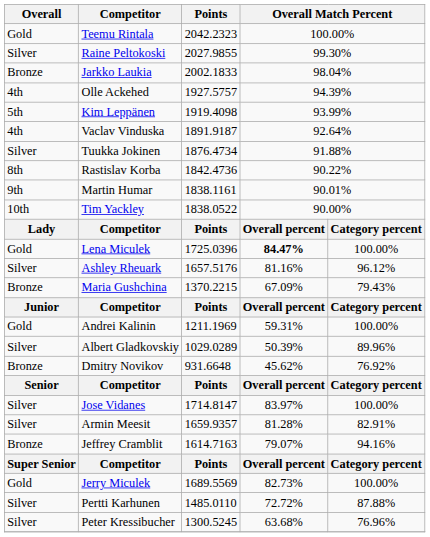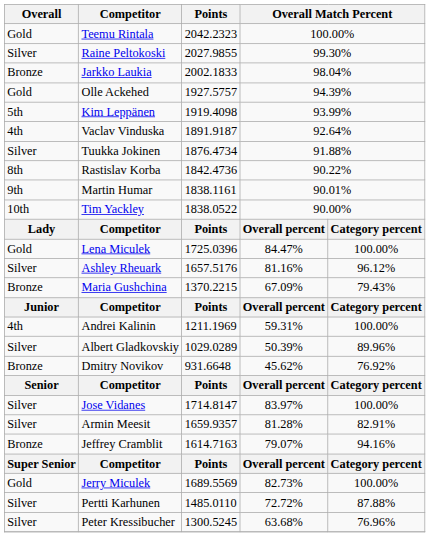 <table class="wikitable sortable" style="text-align: left;">
 <tr>
 <th>Overall</th>
 <th>Competitor</th>
 <th>Points</th>
 <th colspan="2">Overall Match Percent</th>
 </tr>
 <tr>
 <td> Gold</td>
 <td> <a href='#'>Teemu Rintala</a></td>
 <td>2042.2323</td>
 <td colspan="2" style="text-align: center;">100.00%</td>
 </tr>
 <tr>
 <td> Silver</td>
 <td> <a href='#'>Raine Peltokoski</a></td>
 <td>2027.9855</td>
 <td colspan="2" style="text-align: center;">99.30%</td>
 </tr>
 <tr>
 <td> Bronze</td>
 <td> <a href='#'>Jarkko Laukia</a></td>
 <td>2002.1833</td>
 <td colspan="2" style="text-align: center;">98.04%</td>
 </tr>
 <tr>
-<td>4th</td>
+<td> Gold</td>
 <td> Olle Ackehed</td>
 <td>1927.5757</td>
 <td colspan="2" style="text-align: center;">94.39%</td>
 </tr>
 <tr>
 <td>5th</td>
 <td> <a href='#'>Kim Leppänen</a></td>
 <td>1919.4098</td>
 <td colspan="2" style="text-align: center;">93.99%</td>
 </tr>
 <tr>
 <td>4th</td>
 <td> Vaclav Vinduska</td>
 <td>1891.9187</td>
 <td colspan="2" style="text-align: center;">92.64%</td>
 </tr>
 <tr>
 <td> Silver</td>
 <td> Tuukka Jokinen</td>
 <td>1876.4734</td>
 <td colspan="2" style="text-align: center;">91.88%</td>
 </tr>
 <tr>
 <td>8th</td>
 <td> Rastislav Korba</td>
 <td>1842.4736</td>
 <td colspan="2" style="text-align: center;">90.22%</td>
 </tr>
 <tr>
 <td>9th</td>
 <td> Martin Humar</td>
 <td>1838.1161</td>
 <td colspan="2" style="text-align: center;">90.01%</td>
 </tr>
 <tr>
 <td>10th</td>
 <td> <a href='#'>Tim Yackley</a></td>
 <td>1838.0522</td>
 <td colspan="2" style="text-align: center;">90.00%</td>
 </tr>
 <tr>
 <th>Lady</th>
 <th>Competitor</th>
 <th>Points</th>
 <th>Overall percent</th>
 <th>Category percent</th>
 </tr>
 <tr>
 <td> Gold</td>
 <td> <a href='#'>Lena Miculek</a></td>
 <td>1725.0396</td>
-<td style="text-align: center;"><strong>84.47%</strong></td>
+<td style="text-align: center;">84.47%</td>
 <td style="text-align: center;">100.00%</td>
 </tr>
 <tr>
 <td> Silver</td>
 <td> <a href='#'>Ashley Rheuark</a></td>
 <td>1657.5176</td>
 <td style="text-align: center;">81.16%</td>
 <td style="text-align: center;">96.12%</td>
 </tr>
 <tr>
 <td> Bronze</td>
 <td> <a href='#'>Maria Gushchina</a></td>
 <td>1370.2215</td>
 <td style="text-align: center;">67.09%</td>
 <td style="text-align: center;">79.43%</td>
 </tr>
 <tr>
 <th>Junior</th>
 <th>Competitor</th>
 <th>Points</th>
 <th>Overall percent</th>
 <th>Category percent</th>
 </tr>
 <tr>
-<td> Gold</td>
+<td>4th</td>
 <td> Andrei Kalinin</td>
 <td>1211.1969</td>
 <td style="text-align: center;">59.31%</td>
 <td style="text-align: center;">100.00%</td>
 </tr>
 <tr>
 <td> Silver</td>
 <td> Albert Gladkovskiy</td>
 <td>1029.0289</td>
 <td style="text-align: center;">50.39%</td>
 <td style="text-align: center;">89.96%</td>
 </tr>
 <tr>
 <td> Bronze</td>
 <td> Dmitry Novikov</td>
 <td>931.6648</td>
 <td style="text-align: center;">45.62%</td>
 <td style="text-align: center;">76.92%</td>
 </tr>
 <tr>
 <th>Senior</th>
 <th>Competitor</th>
 <th>Points</th>
 <th>Overall percent</th>
 <th>Category percent</th>
 </tr>
 <tr>
 <td> Silver</td>
 <td> <a href='#'>Jose Vidanes</a></td>
 <td>1714.8147</td>
 <td style="text-align: center;">83.97%</td>
 <td style="text-align: center;">100.00%</td>
 </tr>
 <tr>
 <td> Silver</td>
 <td> Armin Meesit</td>
 <td>1659.9357</td>
 <td style="text-align: center;">81.28%</td>
 <td style="text-align: center;">82.91%</td>
 </tr>
 <tr>
 <td> Bronze</td>
 <td> Jeffrey Cramblit</td>
 <td>1614.7163</td>
 <td style="text-align: center;">79.07%</td>
 <td style="text-align: center;">94.16%</td>
 </tr>
 <tr>
 <th>Super Senior</th>
 <th>Competitor</th>
 <th>Points</th>
 <th>Overall percent</th>
 <th>Category percent</th>
 </tr>
 <tr>
 <td> Gold</td>
 <td> <a href='#'>Jerry Miculek</a></td>
 <td>1689.5569</td>
 <td style="text-align: center;">82.73%</td>
 <td style="text-align: center;">100.00%</td>
 </tr>
 <tr>
 <td> Silver</td>
 <td> Pertti Karhunen</td>
 <td>1485.0110</td>
 <td style="text-align: center;">72.72%</td>
 <td style="text-align: center;">87.88%</td>
 </tr>
 <tr>
 <td> Silver</td>
 <td> Peter Kressibucher</td>
 <td>1300.5245</td>
 <td style="text-align: center;">63.68%</td>
 <td style="text-align: center;">76.96%</td>
 </tr>
 <tr>
 </tr>
 </table>
